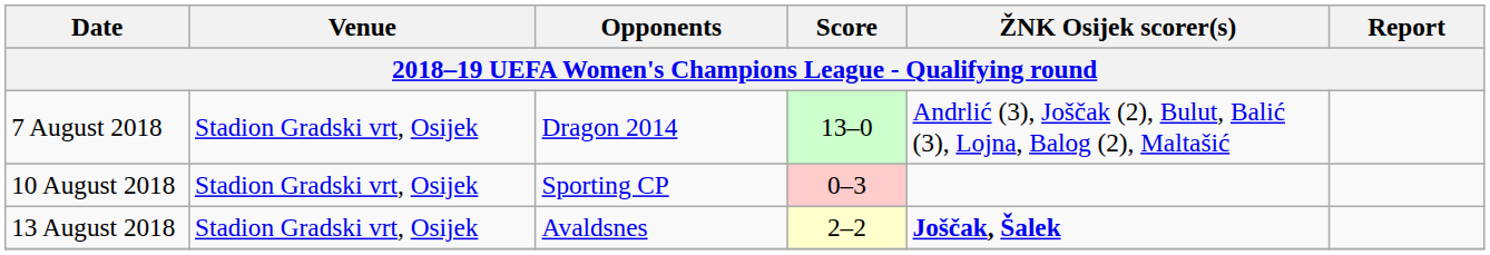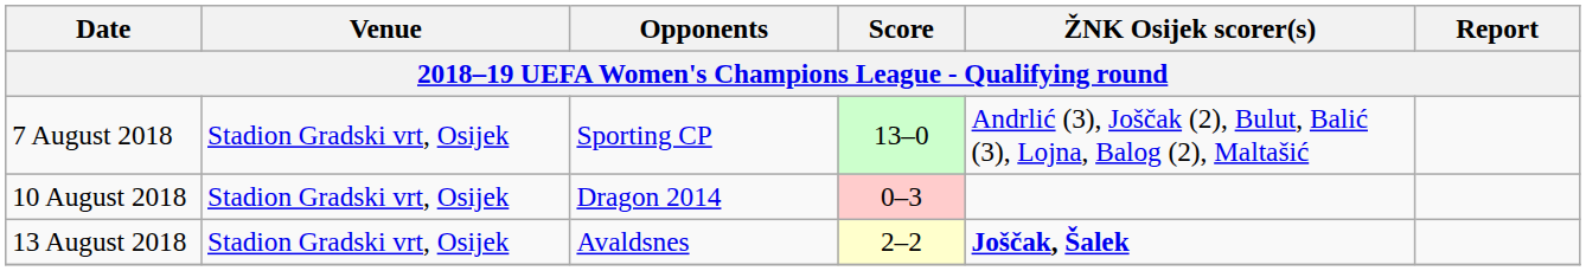 <table class="wikitable" style="font-size:95%;">
 <tr>
 <th width=125>Date</th>
 <th width=260>Venue</th>
 <th width=170>Opponents</th>
 <th width= 75>Score</th>
 <th width=320>ŽNK Osijek scorer(s)</th>
 <th width=100>Report</th>
 </tr>
 <tr>
 <th colspan=7><a href='#'>2018–19 UEFA Women's Champions League - Qualifying round</a></th>
 </tr>
 <tr>
 <td>7 August 2018</td>
 <td><a href='#'>Stadion Gradski vrt</a>, <a href='#'>Osijek</a></td>
-<td> <a href='#'>Dragon 2014</a></td>
+<td> <a href='#'>Sporting CP</a></td>
 <td align=center bgcolor=#CCFFCC>13–0</td>
 <td><a href='#'>Andrlić</a> (3), <a href='#'>Joščak</a> (2), <a href='#'>Bulut</a>, <a href='#'>Balić</a> (3), <a href='#'>Lojna</a>, <a href='#'>Balog</a> (2), <a href='#'>Maltašić</a></td>
 <td></td>
 </tr>
 <tr>
 <td>10 August 2018</td>
 <td><a href='#'>Stadion Gradski vrt</a>, <a href='#'>Osijek</a></td>
-<td> <a href='#'>Sporting CP</a></td>
+<td> <a href='#'>Dragon 2014</a></td>
 <td align=center bgcolor=#FFCCCC>0–3</td>
 <td></td>
 <td></td>
 </tr>
 <tr>
 <td>13 August 2018</td>
 <td><a href='#'>Stadion Gradski vrt</a>, <a href='#'>Osijek</a></td>
 <td> <a href='#'>Avaldsnes</a></td>
 <td align=center bgcolor=#FFFFCC>2–2</td>
 <td><strong><a href='#'>Joščak</a>, <a href='#'>Šalek</a></strong></td>
 <td></td>
 </tr>
 <tr>
 </tr>
 </table>
